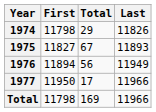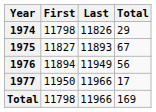 <table class="wikitable">
 <tr>
 <th>Year</th>
 <th>First</th>
+<th>Last</th>
 <th>Total</th>
-<th>Last</th>
 </tr>
 <tr>
 <th>1974</th>
 <td>11798</td>
+<td>11826</td>
 <td>29</td>
-<td>11826</td>
 </tr>
 <tr>
 <th>1975</th>
 <td>11827</td>
+<td>11893</td>
 <td>67</td>
-<td>11893</td>
 </tr>
 <tr>
 <th>1976</th>
 <td>11894</td>
+<td>11949</td>
 <td>56</td>
-<td>11949</td>
 </tr>
 <tr>
 <th>1977</th>
 <td>11950</td>
+<td>11966</td>
 <td>17</td>
-<td>11966</td>
 </tr>
 <tr>
 <th>Total</th>
 <td>11798</td>
+<td>11966</td>
 <td>169</td>
-<td>11966</td>
 </tr>
 </table>
